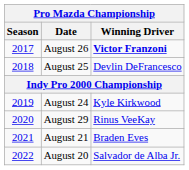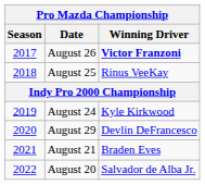 <table class="wikitable" style="font-size: 95%;">
 <tr>
 <th colspan="3"><a href='#'>Pro Mazda Championship</a></th>
 </tr>
 <tr>
 <th>Season</th>
 <th>Date</th>
 <th>Winning Driver</th>
 </tr>
 <tr>
 <td align=center><a href='#'>2017</a></td>
 <td>August 26</td>
 <td><strong> <a href='#'>Victor Franzoni</a></strong></td>
 </tr>
 <tr>
 <td align=center><a href='#'>2018</a></td>
 <td>August 25</td>
-<td> <a href='#'>Devlin DeFrancesco</a></td>
+<td> <a href='#'>Rinus VeeKay</a></td>
 </tr>
 <tr>
 <th colspan="3"><a href='#'>Indy Pro 2000 Championship</a></th>
 </tr>
 <tr>
 <td align="center"><a href='#'>2019</a></td>
 <td>August 24</td>
 <td> <a href='#'>Kyle Kirkwood</a></td>
 </tr>
 <tr>
 <td align="center"><a href='#'>2020</a></td>
 <td>August 29</td>
-<td> <a href='#'>Rinus VeeKay</a></td>
+<td> <a href='#'>Devlin DeFrancesco</a></td>
 </tr>
 <tr>
 <td align="center"><a href='#'>2021</a></td>
 <td>August 21</td>
 <td> <a href='#'>Braden Eves</a></td>
 </tr>
 <tr>
 <td align="center"><a href='#'>2022</a></td>
 <td>August 20</td>
 <td> <a href='#'>Salvador de Alba Jr.</a></td>
 </tr>
 </table>
